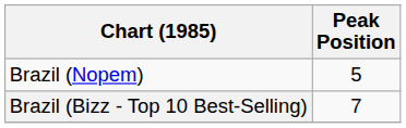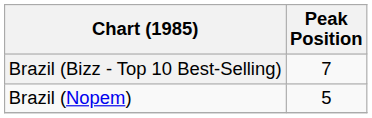 <table class="wikitable sortable plainrowheaders">
 <tr>
 <th>Chart (1985)</th>
 <th>Peak<br>Position</th>
 </tr>
 <tr>
+<td scope="row" style="background-color: #f2f2f2;">Brazil (Bizz - Top 10 Best-Selling)</td>
+<td align="center">7</td>
+</tr>
+<tr>
 <td>Brazil (<a href='#'>Nopem</a>)</td>
 <td align="center">5</td>
 </tr>
 <tr>
-<td scope="row" style="background-color: #f2f2f2;">Brazil (Bizz - Top 10 Best-Selling)</td>
-<td align="center">7</td>
-</tr>
-<tr>
 </tr>
 </table>
